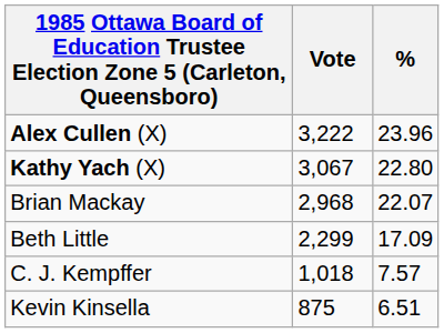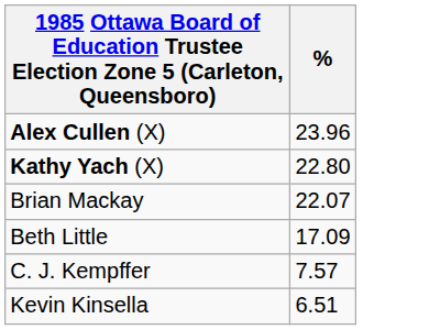 <table class="wikitable">
 <tr>
 <th bgcolor="#DDDDFF" width="200px"><a href='#'>1985</a> <a href='#'>Ottawa Board of Education</a> Trustee Election Zone 5 (Carleton, Queensboro)</th>
-<th bgcolor="#DDDDFF" width="50px">Vote</th>
 <th bgcolor="#DDDDFF" width="30px">%</th>
 </tr>
 <tr>
 <td><strong>Alex Cullen</strong> (X)</td>
-<td>3,222</td>
 <td>23.96</td>
 </tr>
 <tr>
 <td><strong>Kathy Yach</strong> (X)</td>
-<td>3,067</td>
 <td>22.80</td>
 </tr>
 <tr>
 <td>Brian Mackay</td>
-<td>2,968</td>
 <td>22.07</td>
 </tr>
 <tr>
 <td>Beth Little</td>
-<td>2,299</td>
 <td>17.09</td>
 </tr>
 <tr>
 <td>C. J. Kempffer</td>
-<td>1,018</td>
 <td>7.57</td>
 </tr>
 <tr>
 <td>Kevin Kinsella</td>
-<td>875</td>
 <td>6.51</td>
 </tr>
 </table>
